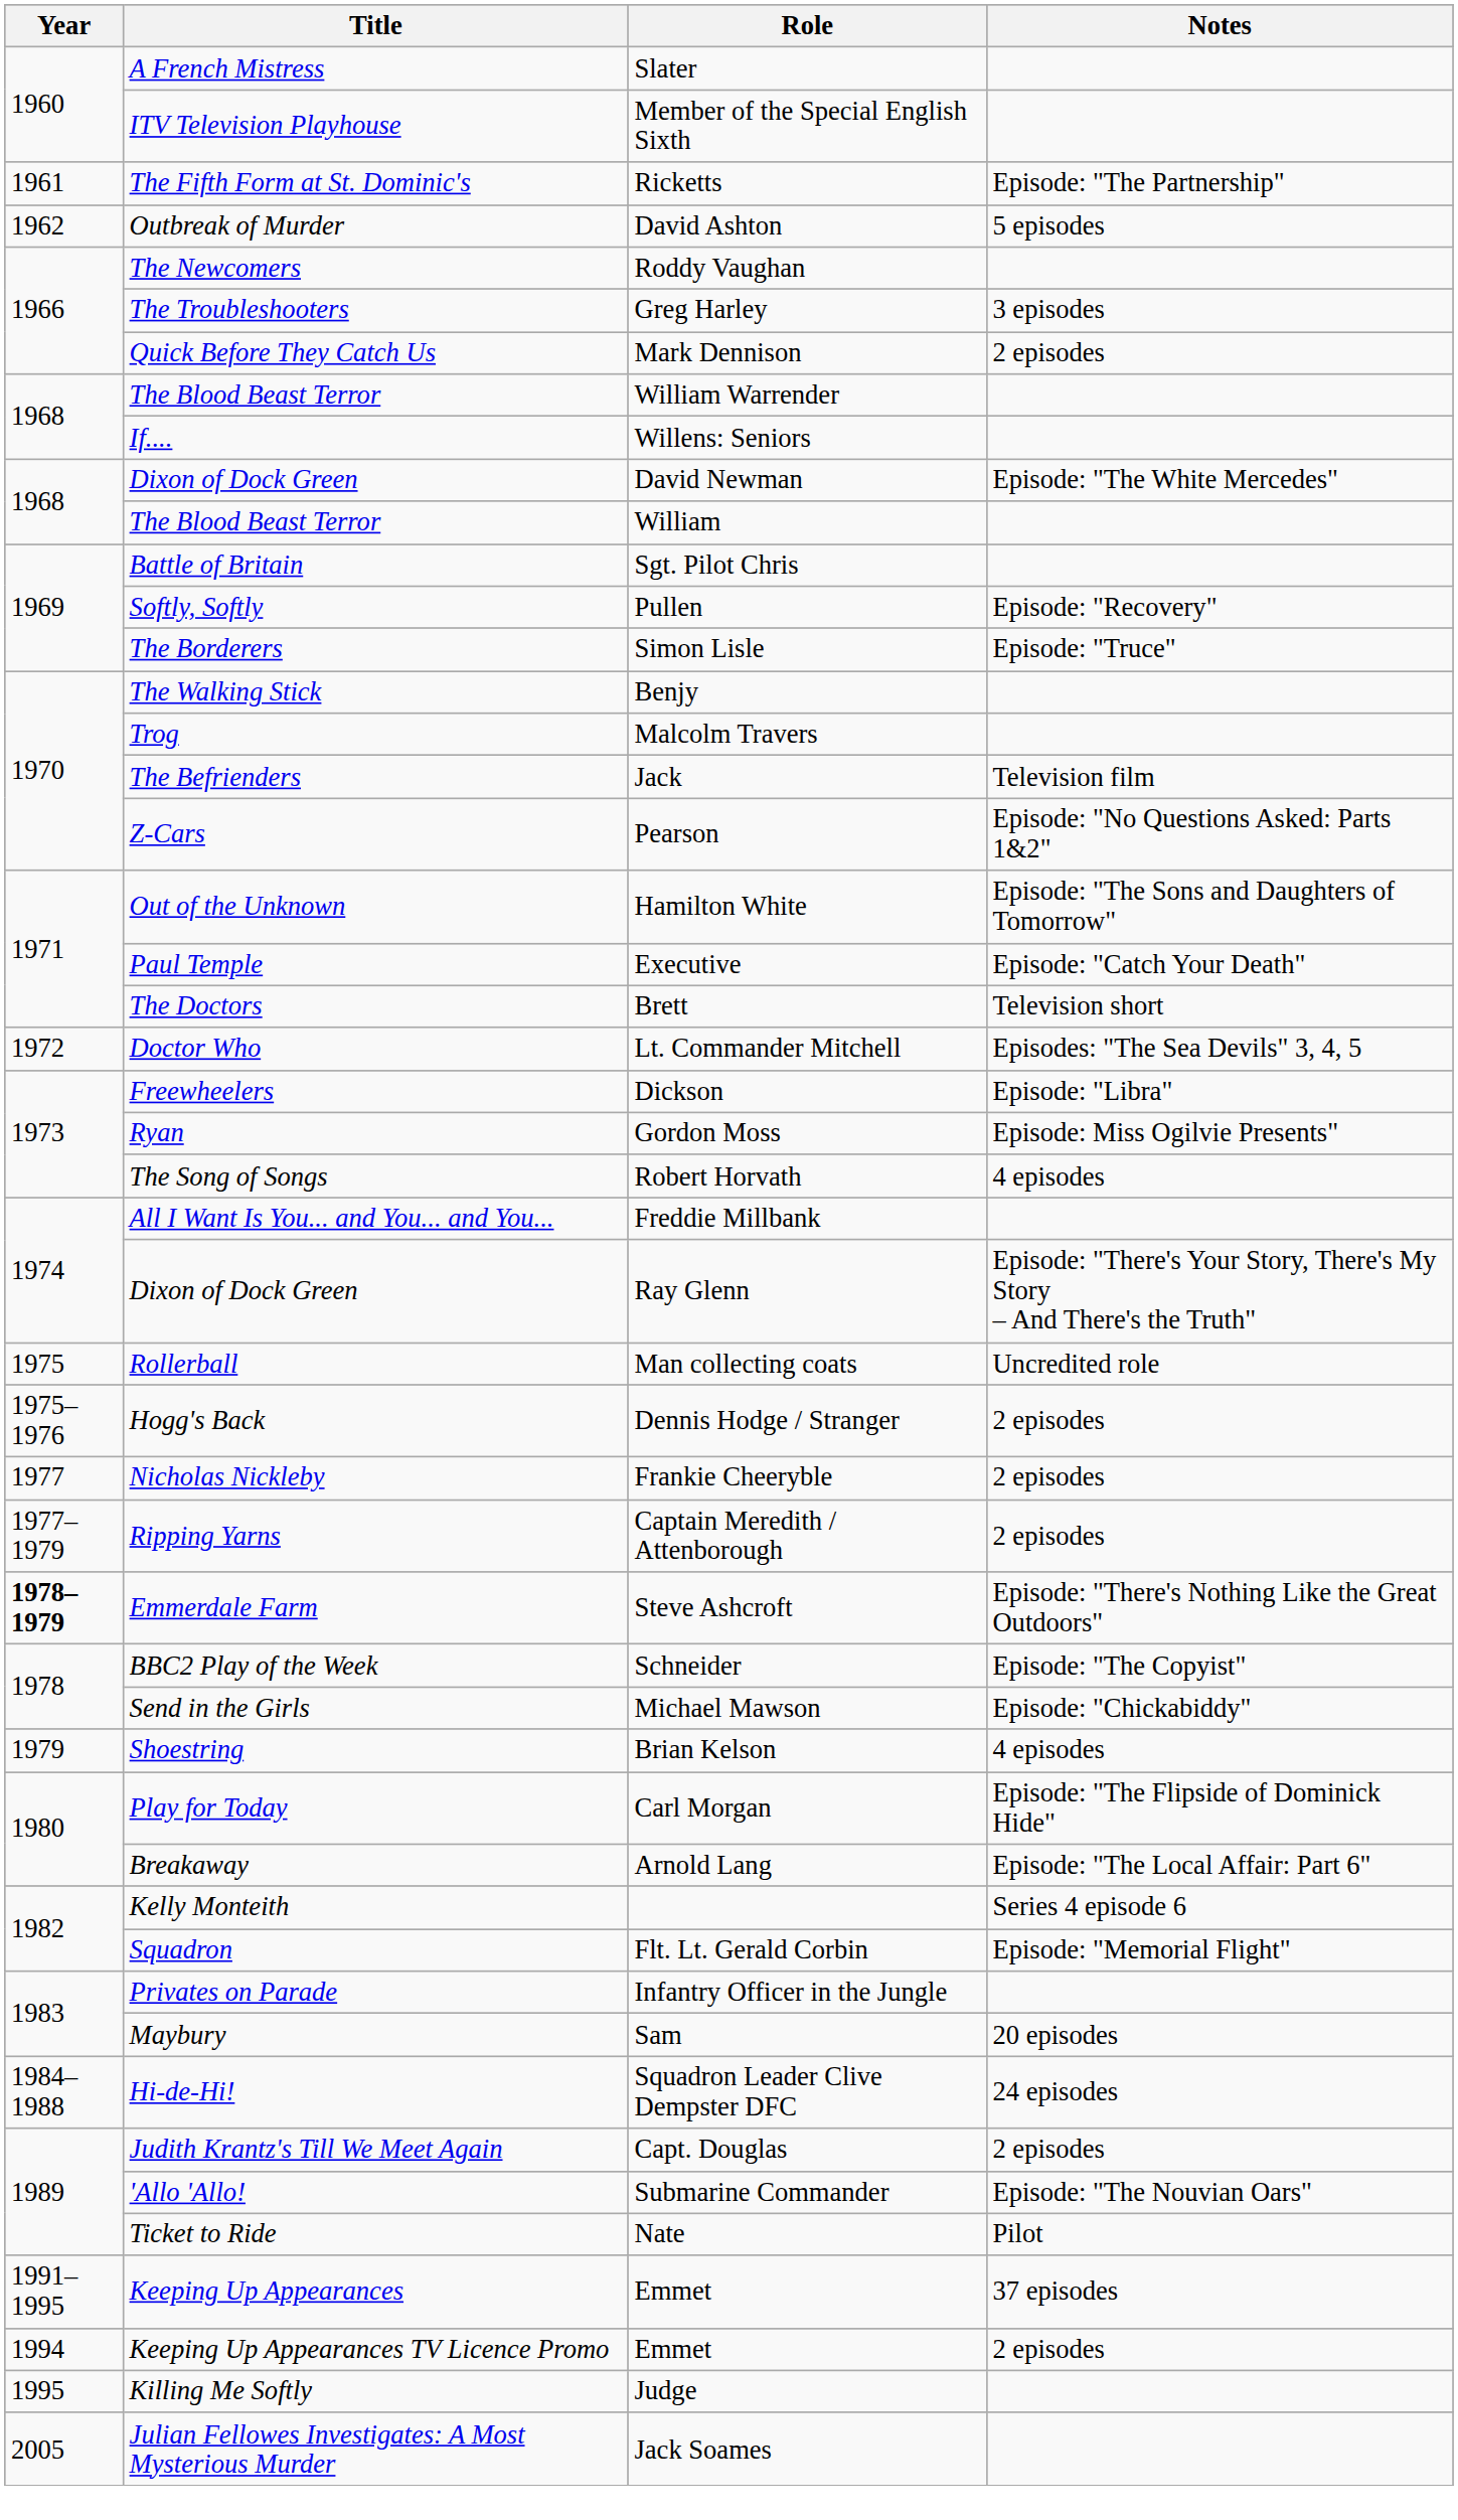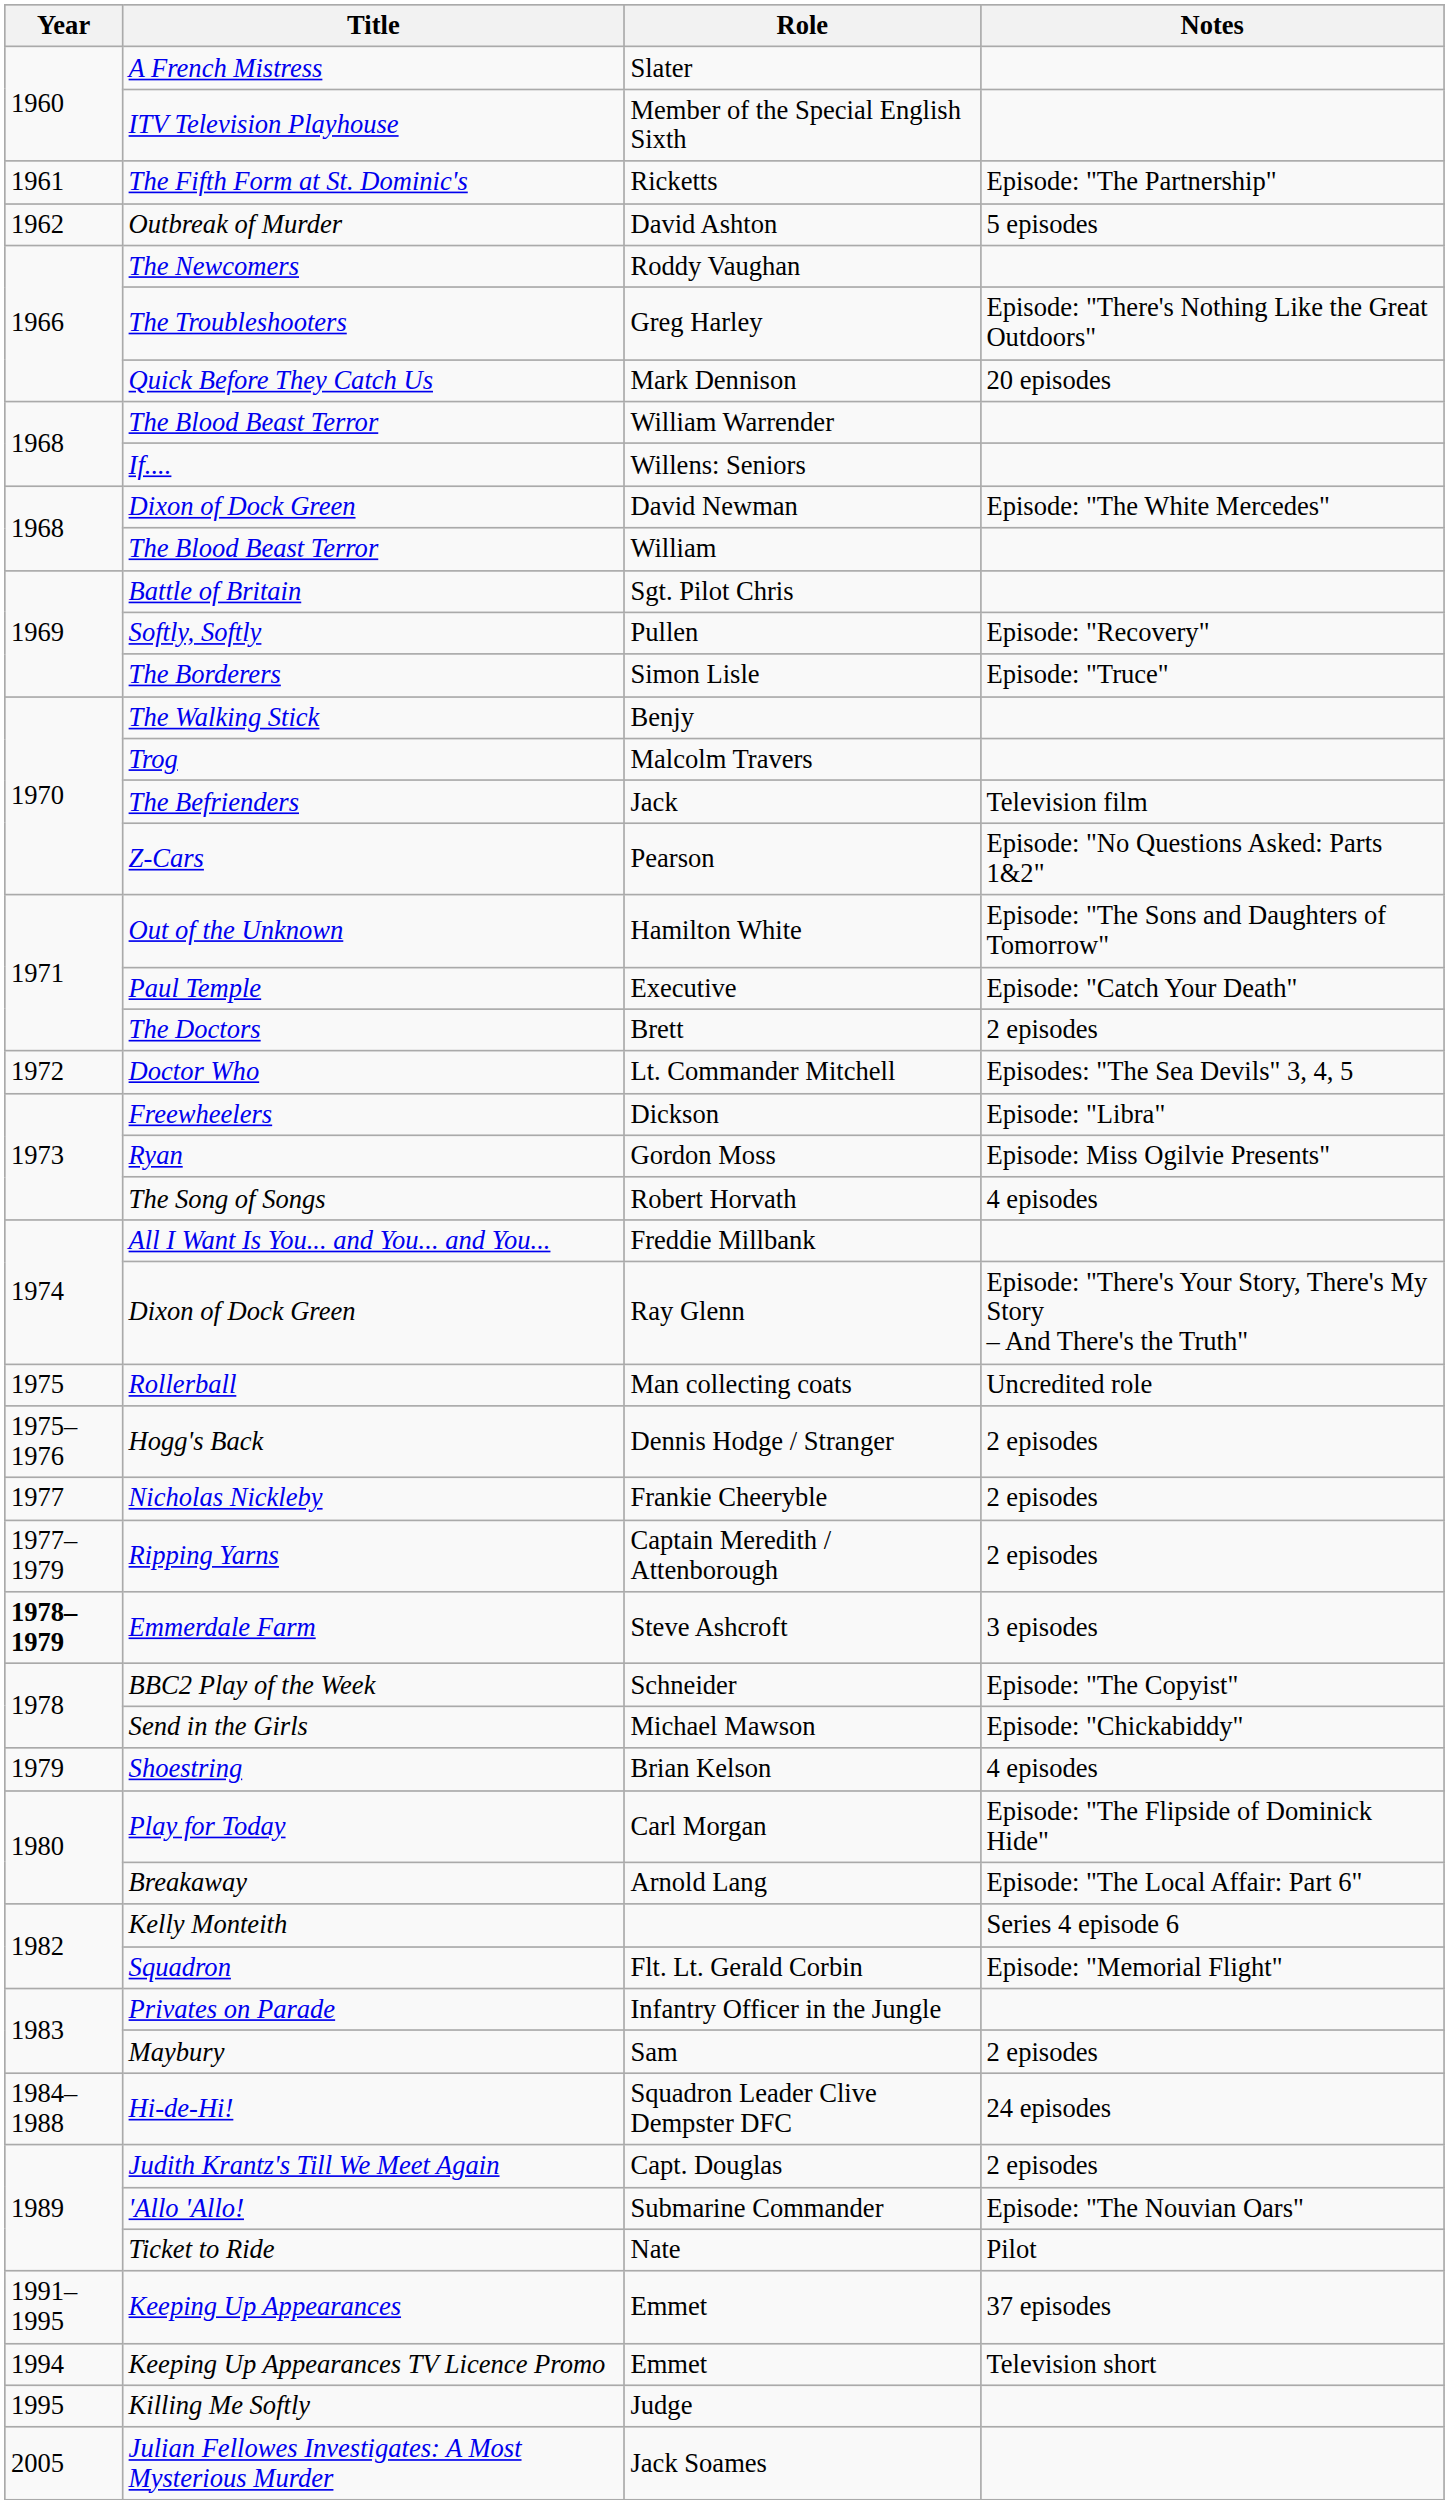 <table class="wikitable">
 <tr>
 <th>Year</th>
 <th>Title</th>
 <th>Role</th>
 <th>Notes</th>
 </tr>
 <tr>
 <td rowspan="2">1960</td>
 <td><em><a href='#'>A French Mistress</a></em></td>
 <td>Slater</td>
 <td></td>
 </tr>
 <tr>
 <td><em><a href='#'>ITV Television Playhouse</a></em></td>
 <td>Member of the Special English Sixth</td>
 <td></td>
 </tr>
 <tr>
 <td>1961</td>
 <td><em><a href='#'>The Fifth Form at St. Dominic's</a></em></td>
 <td>Ricketts</td>
 <td>Episode: "The Partnership"</td>
 </tr>
 <tr>
 <td>1962</td>
 <td><em>Outbreak of Murder</em></td>
 <td>David Ashton</td>
 <td>5 episodes</td>
 </tr>
 <tr>
 <td rowspan="3">1966</td>
 <td><em><a href='#'>The Newcomers</a></em></td>
 <td>Roddy Vaughan</td>
 <td></td>
 </tr>
 <tr>
 <td><em><a href='#'>The Troubleshooters</a></em></td>
 <td>Greg Harley</td>
-<td>3 episodes</td>
+<td>Episode: "There's Nothing Like the Great Outdoors"</td>
 </tr>
 <tr>
 <td><em><a href='#'>Quick Before They Catch Us</a></em></td>
 <td>Mark Dennison</td>
-<td>2 episodes</td>
+<td>20 episodes</td>
 </tr>
 <tr>
 <td rowspan="2">1968</td>
 <td><em><a href='#'>The Blood Beast Terror</a></em></td>
 <td>William Warrender</td>
 <td></td>
 </tr>
 <tr>
 <td><em><a href='#'>If....</a></em></td>
 <td>Willens: Seniors</td>
 <td></td>
 </tr>
 <tr>
 <td rowspan="2">1968</td>
 <td><em><a href='#'>Dixon of Dock Green</a></em></td>
 <td>David Newman</td>
 <td>Episode: "The White Mercedes"</td>
 </tr>
 <tr>
 <td><em><a href='#'>The Blood Beast Terror</a></em></td>
 <td>William</td>
 <td></td>
 </tr>
 <tr>
 <td rowspan="3">1969</td>
 <td><em><a href='#'>Battle of Britain</a></em></td>
 <td>Sgt. Pilot Chris</td>
 <td></td>
 </tr>
 <tr>
 <td><em><a href='#'>Softly, Softly</a></em></td>
 <td>Pullen</td>
 <td>Episode: "Recovery"</td>
 </tr>
 <tr>
 <td><em><a href='#'>The Borderers</a></em></td>
 <td>Simon Lisle</td>
 <td>Episode: "Truce"</td>
 </tr>
 <tr>
 <td rowspan="4">1970</td>
 <td><em><a href='#'>The Walking Stick</a></em></td>
 <td>Benjy</td>
 <td></td>
 </tr>
 <tr>
 <td><em><a href='#'>Trog</a></em></td>
 <td>Malcolm Travers</td>
 <td></td>
 </tr>
 <tr>
 <td><em><a href='#'>The Befrienders</a></em></td>
 <td>Jack</td>
 <td>Television film</td>
 </tr>
 <tr>
 <td><em><a href='#'>Z-Cars</a></em></td>
 <td>Pearson</td>
 <td>Episode: "No Questions Asked: Parts 1&2"</td>
 </tr>
 <tr>
 <td rowspan="3">1971</td>
 <td><em><a href='#'>Out of the Unknown</a></em></td>
 <td>Hamilton White</td>
 <td>Episode: "The Sons and Daughters of Tomorrow"</td>
 </tr>
 <tr>
 <td><em><a href='#'>Paul Temple</a></em></td>
 <td>Executive</td>
 <td>Episode: "Catch Your Death"</td>
 </tr>
 <tr>
 <td><em><a href='#'>The Doctors</a></em></td>
 <td>Brett</td>
-<td>Television short</td>
+<td>2 episodes</td>
 </tr>
 <tr>
 <td>1972</td>
 <td><em><a href='#'>Doctor Who</a></em></td>
 <td>Lt. Commander Mitchell</td>
 <td>Episodes: "The Sea Devils" 3, 4, 5</td>
 </tr>
 <tr>
 <td rowspan="3">1973</td>
 <td><em><a href='#'>Freewheelers</a></em></td>
 <td>Dickson</td>
 <td>Episode: "Libra"</td>
 </tr>
 <tr>
 <td><em><a href='#'>Ryan</a></em></td>
 <td>Gordon Moss</td>
 <td>Episode: Miss Ogilvie Presents"</td>
 </tr>
 <tr>
 <td><em>The Song of Songs</em></td>
 <td>Robert Horvath</td>
 <td>4 episodes</td>
 </tr>
 <tr>
 <td rowspan="2">1974</td>
 <td><em><a href='#'>All I Want Is You... and You... and You...</a></em></td>
 <td>Freddie Millbank</td>
 <td></td>
 </tr>
 <tr>
 <td><em>Dixon of Dock Green</em></td>
 <td>Ray Glenn</td>
 <td>Episode: "There's Your Story, There's My Story<br> – And There's the Truth"</td>
 </tr>
 <tr>
 <td>1975</td>
 <td><em><a href='#'>Rollerball</a></em></td>
 <td>Man collecting coats</td>
 <td>Uncredited role</td>
 </tr>
 <tr>
 <td>1975–1976</td>
 <td><em>Hogg's Back</em></td>
 <td>Dennis Hodge / Stranger</td>
 <td>2 episodes</td>
 </tr>
 <tr>
 <td>1977</td>
 <td><em><a href='#'>Nicholas Nickleby</a></em></td>
 <td>Frankie Cheeryble</td>
 <td>2 episodes</td>
 </tr>
 <tr>
 <td>1977–1979</td>
 <td><em><a href='#'>Ripping Yarns</a></em></td>
 <td>Captain Meredith / Attenborough</td>
 <td>2 episodes</td>
 </tr>
 <tr>
 <td><strong>1978–1979</strong></td>
 <td><em><a href='#'>Emmerdale Farm</a></em></td>
 <td>Steve Ashcroft</td>
-<td>Episode: "There's Nothing Like the Great Outdoors"</td>
+<td>3 episodes</td>
 </tr>
 <tr>
 <td rowspan="2">1978</td>
 <td><em>BBC2 Play of the Week</em></td>
 <td>Schneider</td>
 <td>Episode: "The Copyist"</td>
 </tr>
 <tr>
 <td><em>Send in the Girls</em></td>
 <td>Michael Mawson</td>
 <td>Episode: "Chickabiddy"</td>
 </tr>
 <tr>
 <td>1979</td>
 <td><em><a href='#'>Shoestring</a></em></td>
 <td>Brian Kelson</td>
 <td>4 episodes</td>
 </tr>
 <tr>
 <td rowspan="2">1980</td>
 <td><em><a href='#'>Play for Today</a></em></td>
 <td>Carl Morgan</td>
 <td>Episode: "The Flipside of Dominick Hide"</td>
 </tr>
 <tr>
 <td><em>Breakaway</em></td>
 <td>Arnold Lang</td>
 <td>Episode: "The Local Affair: Part 6"</td>
 </tr>
 <tr>
 <td rowspan="2">1982</td>
 <td><em>Kelly Monteith</em></td>
 <td></td>
 <td>Series 4 episode 6</td>
 </tr>
 <tr>
 <td><em><a href='#'>Squadron</a></em></td>
 <td>Flt. Lt. Gerald Corbin</td>
 <td>Episode: "Memorial Flight"</td>
 </tr>
 <tr>
 <td rowspan="2">1983</td>
 <td><em><a href='#'>Privates on Parade</a></em></td>
 <td>Infantry Officer in the Jungle</td>
 </tr>
 <tr>
 <td><em>Maybury</em></td>
 <td>Sam</td>
-<td>20 episodes</td>
+<td>2 episodes</td>
 </tr>
 <tr>
 <td>1984–1988</td>
 <td><em><a href='#'>Hi-de-Hi!</a></em></td>
 <td>Squadron Leader Clive Dempster DFC</td>
 <td>24 episodes</td>
 </tr>
 <tr>
 <td rowspan="3">1989</td>
 <td><em><a href='#'>Judith Krantz's Till We Meet Again</a></em></td>
 <td>Capt. Douglas</td>
 <td>2 episodes</td>
 </tr>
 <tr>
 <td><em><a href='#'>'Allo 'Allo!</a></em></td>
 <td>Submarine Commander</td>
 <td>Episode: "The Nouvian Oars"</td>
 </tr>
 <tr>
 <td><em>Ticket to Ride</em></td>
 <td>Nate</td>
 <td>Pilot</td>
 </tr>
 <tr>
 <td>1991–1995</td>
 <td><em><a href='#'>Keeping Up Appearances</a></em></td>
 <td>Emmet</td>
 <td>37 episodes</td>
 </tr>
 <tr>
 <td>1994</td>
 <td><em>Keeping Up Appearances TV Licence Promo</em></td>
 <td>Emmet</td>
-<td>2 episodes</td>
+<td>Television short</td>
 </tr>
 <tr>
 <td>1995</td>
 <td><em>Killing Me Softly</em></td>
 <td>Judge</td>
 <td></td>
 </tr>
 <tr>
 <td>2005</td>
 <td><em><a href='#'>Julian Fellowes Investigates: A Most Mysterious Murder</a></em></td>
 <td>Jack Soames</td>
 <td></td>
 </tr>
 <tr>
 </tr>
 </table>
